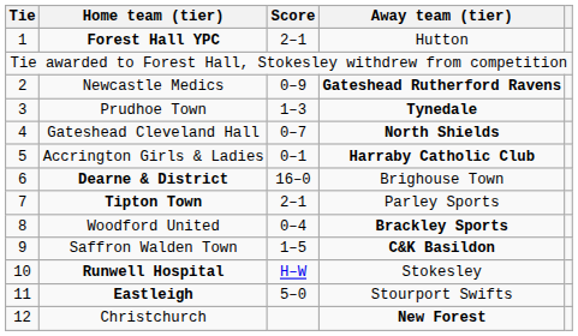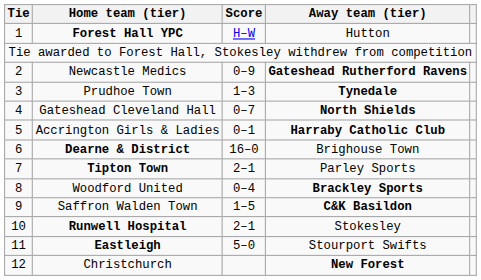 <table class="wikitable" style="text-align:center; font-size:85%">
 <tr>
 <th>Tie</th>
 <th>Home team (tier)</th>
 <th>Score</th>
 <th>Away team (tier)</th>
 <th></th>
 </tr>
 <tr>
 <td align="center">1</td>
 <td><strong>Forest Hall YPC</strong></td>
-<td align="center">2–1</td>
+<td align="center"><a href='#'>H–W</a></td>
 <td>Hutton</td>
 <td></td>
 </tr>
 <tr>
 <td colspan="5" align="center">Tie awarded to Forest Hall, Stokesley withdrew from competition</td>
 </tr>
 <tr>
 <td align="center">2</td>
 <td>Newcastle Medics</td>
 <td align="center">0–9</td>
 <td><strong>Gateshead Rutherford Ravens</strong></td>
 <td></td>
 </tr>
 <tr>
 <td align="center">3</td>
 <td>Prudhoe Town</td>
 <td align="center">1–3</td>
 <td><strong>Tynedale</strong></td>
 <td></td>
 </tr>
 <tr>
 <td align="center">4</td>
 <td>Gateshead Cleveland Hall</td>
 <td align="center">0–7</td>
 <td><strong>North Shields</strong></td>
 <td></td>
 </tr>
 <tr>
 <td align="center">5</td>
 <td>Accrington Girls & Ladies</td>
 <td align="center">0–1</td>
 <td><strong>Harraby Catholic Club</strong></td>
 <td></td>
 </tr>
 <tr>
 <td align="center">6</td>
 <td><strong>Dearne & District</strong></td>
 <td align="center">16–0</td>
 <td>Brighouse Town</td>
 <td></td>
 </tr>
 <tr>
 <td align="center">7</td>
 <td><strong>Tipton Town</strong></td>
 <td align="center">2–1</td>
 <td>Parley Sports</td>
 <td></td>
 </tr>
 <tr>
 <td align="center">8</td>
 <td>Woodford United</td>
 <td align="center">0–4</td>
 <td><strong>Brackley Sports</strong></td>
 <td></td>
 </tr>
 <tr>
 <td align="center">9</td>
 <td>Saffron Walden Town</td>
 <td align="center">1–5</td>
 <td><strong>C&K Basildon</strong></td>
 <td></td>
 </tr>
 <tr>
 <td align="center">10</td>
 <td><strong>Runwell Hospital</strong></td>
-<td align="center"><a href='#'>H–W</a></td>
+<td align="center">2–1</td>
 <td>Stokesley</td>
 <td></td>
 </tr>
 <tr>
 <td align="center">11</td>
 <td><strong>Eastleigh</strong></td>
 <td align="center">5–0</td>
 <td>Stourport Swifts</td>
 <td></td>
 </tr>
 <tr>
 <td align="center">12</td>
 <td>Christchurch</td>
 <td></td>
 <td><strong>New Forest</strong></td>
 <td></td>
 </tr>
 </table>
